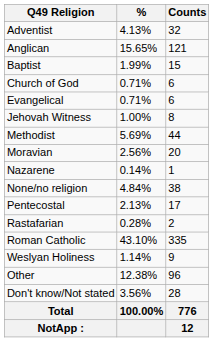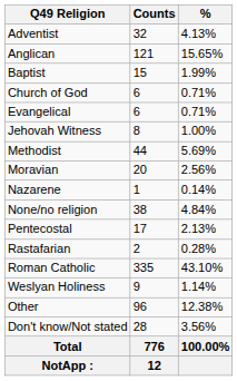 <table class="wikitable sortable">
 <tr>
 <th>Q49 Religion</th>
+<th>Counts</th>
 <th>%</th>
-<th>Counts</th>
 </tr>
 <tr>
 <td>Adventist</td>
+<td>32</td>
 <td>4.13%</td>
-<td>32</td>
 </tr>
 <tr>
 <td>Anglican</td>
+<td>121</td>
 <td>15.65%</td>
-<td>121</td>
 </tr>
 <tr>
 <td>Baptist</td>
+<td>15</td>
 <td>1.99%</td>
-<td>15</td>
 </tr>
 <tr>
 <td>Church of God</td>
+<td>6</td>
 <td>0.71%</td>
-<td>6</td>
 </tr>
 <tr>
 <td>Evangelical</td>
+<td>6</td>
 <td>0.71%</td>
-<td>6</td>
 </tr>
 <tr>
 <td>Jehovah Witness</td>
+<td>8</td>
 <td>1.00%</td>
-<td>8</td>
 </tr>
 <tr>
 <td>Methodist</td>
+<td>44</td>
 <td>5.69%</td>
-<td>44</td>
 </tr>
 <tr>
 <td>Moravian</td>
+<td>20</td>
 <td>2.56%</td>
-<td>20</td>
 </tr>
 <tr>
 <td>Nazarene</td>
+<td>1</td>
 <td>0.14%</td>
-<td>1</td>
 </tr>
 <tr>
 <td>None/no religion</td>
+<td>38</td>
 <td>4.84%</td>
-<td>38</td>
 </tr>
 <tr>
 <td>Pentecostal</td>
+<td>17</td>
 <td>2.13%</td>
-<td>17</td>
 </tr>
 <tr>
 <td>Rastafarian</td>
+<td>2</td>
 <td>0.28%</td>
-<td>2</td>
 </tr>
 <tr>
 <td>Roman Catholic</td>
+<td>335</td>
 <td>43.10%</td>
-<td>335</td>
 </tr>
 <tr>
 <td>Weslyan Holiness</td>
+<td>9</td>
 <td>1.14%</td>
-<td>9</td>
 </tr>
 <tr>
 <td>Other</td>
+<td>96</td>
 <td>12.38%</td>
-<td>96</td>
 </tr>
 <tr>
 <td>Don't know/Not stated</td>
+<td>28</td>
 <td>3.56%</td>
-<td>28</td>
 </tr>
 <tr>
 <th>Total</th>
+<th>776</th>
 <th>100.00%</th>
-<th>776</th>
 </tr>
 <tr>
 <th>NotApp :</th>
+<th>12</th>
 <th></th>
-<th>12</th>
 </tr>
 </table>
